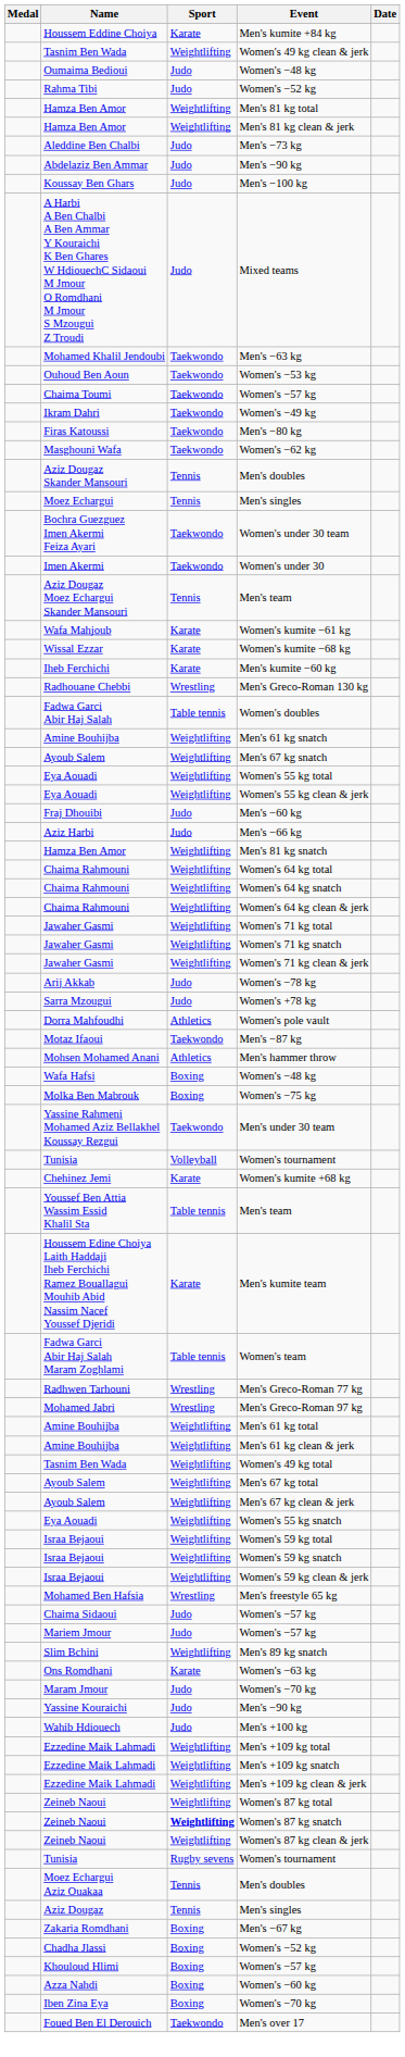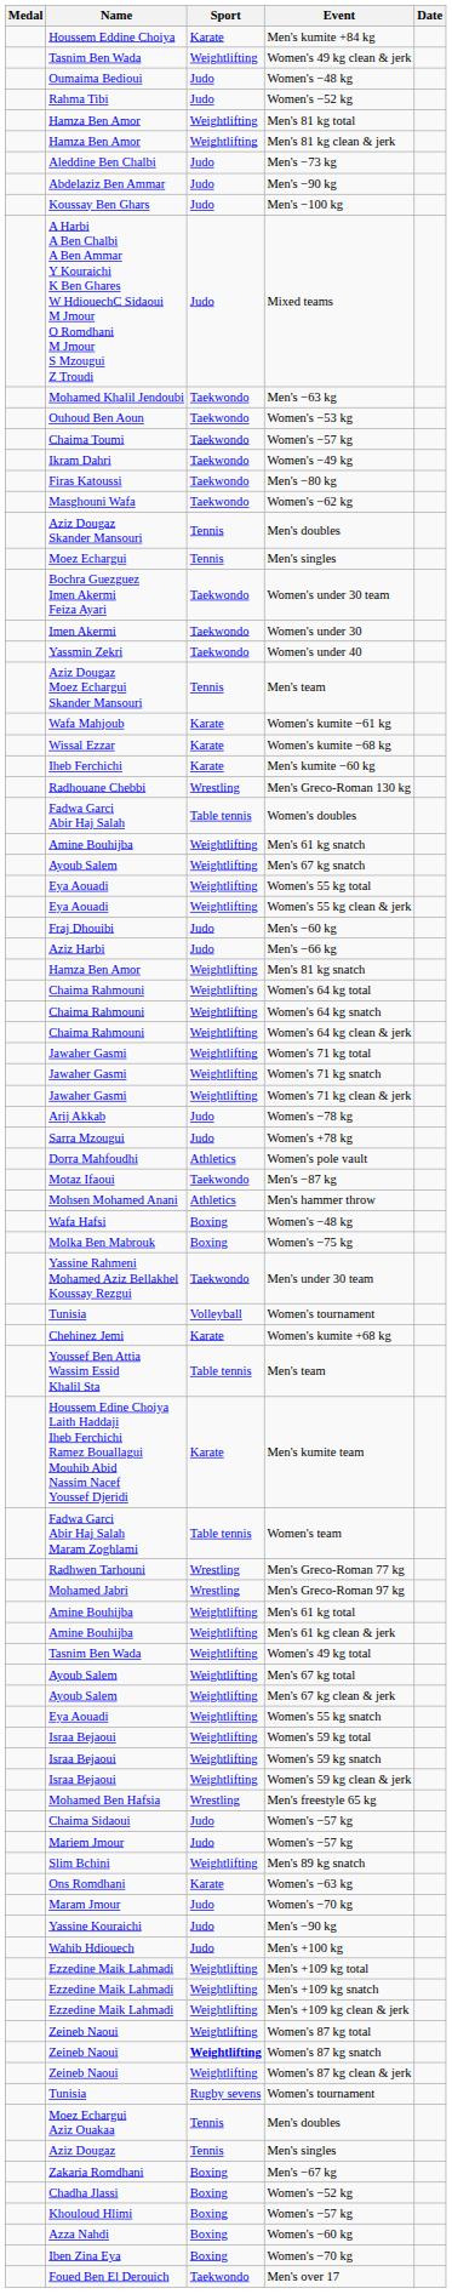 <table class="wikitable sortable" style="font-size:95%">
 <tr>
 <th>Medal</th>
 <th>Name</th>
 <th>Sport</th>
 <th>Event</th>
 <th>Date</th>
 </tr>
 <tr>
 <td></td>
 <td><a href='#'>Houssem Eddine Choiya</a></td>
 <td><a href='#'>Karate</a></td>
 <td>Men's kumite +84 kg</td>
 <td></td>
 </tr>
 <tr>
 <td></td>
 <td><a href='#'>Tasnim Ben Wada</a></td>
 <td><a href='#'>Weightlifting</a></td>
 <td>Women's 49 kg clean & jerk</td>
 <td></td>
 </tr>
 <tr>
 <td></td>
 <td><a href='#'>Oumaima Bedioui</a></td>
 <td><a href='#'>Judo</a></td>
 <td>Women's −48 kg</td>
 <td></td>
 </tr>
 <tr>
 <td></td>
 <td><a href='#'>Rahma Tibi</a></td>
 <td><a href='#'>Judo</a></td>
 <td>Women's −52 kg</td>
 <td></td>
 </tr>
 <tr>
 <td></td>
 <td><a href='#'>Hamza Ben Amor</a></td>
 <td><a href='#'>Weightlifting</a></td>
 <td>Men's 81 kg total</td>
 <td></td>
 </tr>
 <tr>
 <td></td>
 <td><a href='#'>Hamza Ben Amor</a></td>
 <td><a href='#'>Weightlifting</a></td>
 <td>Men's 81 kg clean & jerk</td>
 <td></td>
 </tr>
 <tr>
 <td></td>
 <td><a href='#'>Aleddine Ben Chalbi</a></td>
 <td><a href='#'>Judo</a></td>
 <td>Men's −73 kg</td>
 <td></td>
 </tr>
 <tr>
 <td></td>
 <td><a href='#'>Abdelaziz Ben Ammar</a></td>
 <td><a href='#'>Judo</a></td>
 <td>Men's −90 kg</td>
 <td></td>
 </tr>
 <tr>
 <td></td>
 <td><a href='#'>Koussay Ben Ghars</a></td>
 <td><a href='#'>Judo</a></td>
 <td>Men's −100 kg</td>
 <td></td>
 </tr>
 <tr>
 <td></td>
 <td><a href='#'>A Harbi</a><br><a href='#'>A Ben Chalbi</a><br><a href='#'>A Ben Ammar</a><br><a href='#'>Y Kouraichi</a><br><a href='#'>K Ben Ghares</a><br><a href='#'>W Hdiouech</a><a href='#'>C Sidaoui</a><br><a href='#'>M Jmour</a><br><a href='#'>O Romdhani</a><br><a href='#'>M Jmour</a><br><a href='#'>S Mzougui</a><br><a href='#'>Z Troudi</a></td>
 <td><a href='#'>Judo</a></td>
 <td>Mixed teams</td>
 <td></td>
 </tr>
 <tr>
 <td></td>
 <td><a href='#'>Mohamed Khalil Jendoubi</a></td>
 <td><a href='#'>Taekwondo</a></td>
 <td>Men's −63 kg</td>
 <td></td>
 </tr>
 <tr>
 <td></td>
 <td><a href='#'>Ouhoud Ben Aoun</a></td>
 <td><a href='#'>Taekwondo</a></td>
 <td>Women's −53 kg</td>
 <td></td>
 </tr>
 <tr>
 <td></td>
 <td><a href='#'>Chaima Toumi</a></td>
 <td><a href='#'>Taekwondo</a></td>
 <td>Women's −57 kg</td>
 <td></td>
 </tr>
 <tr>
 <td></td>
 <td><a href='#'>Ikram Dahri</a></td>
 <td><a href='#'>Taekwondo</a></td>
 <td>Women's −49 kg</td>
 <td></td>
 </tr>
 <tr>
 <td></td>
 <td><a href='#'>Firas Katoussi</a></td>
 <td><a href='#'>Taekwondo</a></td>
 <td>Men's −80 kg</td>
 <td></td>
 </tr>
 <tr>
 <td></td>
 <td><a href='#'>Masghouni Wafa</a></td>
 <td><a href='#'>Taekwondo</a></td>
 <td>Women's −62 kg</td>
 <td></td>
 </tr>
 <tr>
 <td></td>
 <td><a href='#'>Aziz Dougaz</a><br><a href='#'>Skander Mansouri</a></td>
 <td><a href='#'>Tennis</a></td>
 <td>Men's doubles</td>
 <td></td>
 </tr>
 <tr>
 <td></td>
 <td><a href='#'>Moez Echargui</a></td>
 <td><a href='#'>Tennis</a></td>
 <td>Men's singles</td>
 <td></td>
 </tr>
 <tr>
 <td></td>
 <td><a href='#'>Bochra Guezguez</a><br><a href='#'>Imen Akermi</a><br><a href='#'>Feiza Ayari</a></td>
 <td><a href='#'>Taekwondo</a></td>
 <td>Women's under 30 team</td>
 <td></td>
 </tr>
 <tr>
 <td></td>
 <td><a href='#'>Imen Akermi</a></td>
 <td><a href='#'>Taekwondo</a></td>
 <td>Women's under 30</td>
+<td></td>
+</tr>
+<tr>
+<td></td>
+<td><a href='#'>Yassmin Zekri</a></td>
+<td><a href='#'>Taekwondo</a></td>
+<td>Women's under 40</td>
 <td></td>
 </tr>
 <tr>
 <td></td>
 <td><a href='#'>Aziz Dougaz</a><br><a href='#'>Moez Echargui</a><br><a href='#'>Skander Mansouri</a></td>
 <td><a href='#'>Tennis</a></td>
 <td>Men's team</td>
 <td></td>
 </tr>
 <tr>
 <td></td>
 <td><a href='#'>Wafa Mahjoub</a></td>
 <td><a href='#'>Karate</a></td>
 <td>Women's kumite −61 kg</td>
 <td></td>
 </tr>
 <tr>
 <td></td>
 <td><a href='#'>Wissal Ezzar</a></td>
 <td><a href='#'>Karate</a></td>
 <td>Women's kumite −68 kg</td>
 <td></td>
 </tr>
 <tr>
 <td></td>
 <td><a href='#'>Iheb Ferchichi</a></td>
 <td><a href='#'>Karate</a></td>
 <td>Men's kumite −60 kg</td>
 <td></td>
 </tr>
 <tr>
 <td></td>
 <td><a href='#'>Radhouane Chebbi</a></td>
 <td><a href='#'>Wrestling</a></td>
 <td>Men's Greco-Roman 130 kg</td>
 <td></td>
 </tr>
 <tr>
 <td></td>
 <td><a href='#'>Fadwa Garci</a><br><a href='#'>Abir Haj Salah</a></td>
 <td><a href='#'>Table tennis</a></td>
 <td>Women's doubles</td>
 <td></td>
 </tr>
 <tr>
 <td></td>
 <td><a href='#'>Amine Bouhijba</a></td>
 <td><a href='#'>Weightlifting</a></td>
 <td>Men's 61 kg snatch</td>
 <td></td>
 </tr>
 <tr>
 <td></td>
 <td><a href='#'>Ayoub Salem</a></td>
 <td><a href='#'>Weightlifting</a></td>
 <td>Men's 67 kg snatch</td>
 <td></td>
 </tr>
 <tr>
 <td></td>
 <td><a href='#'>Eya Aouadi</a></td>
 <td><a href='#'>Weightlifting</a></td>
 <td>Women's 55 kg total</td>
 <td></td>
 </tr>
 <tr>
 <td></td>
 <td><a href='#'>Eya Aouadi</a></td>
 <td><a href='#'>Weightlifting</a></td>
 <td>Women's 55 kg clean & jerk</td>
 <td></td>
 </tr>
 <tr>
 <td></td>
 <td><a href='#'>Fraj Dhouibi</a></td>
 <td><a href='#'>Judo</a></td>
 <td>Men's −60 kg</td>
 <td></td>
 </tr>
 <tr>
 <td></td>
 <td><a href='#'>Aziz Harbi</a></td>
 <td><a href='#'>Judo</a></td>
 <td>Men's −66 kg</td>
 <td></td>
 </tr>
 <tr>
 <td></td>
 <td><a href='#'>Hamza Ben Amor</a></td>
 <td><a href='#'>Weightlifting</a></td>
 <td>Men's 81 kg snatch</td>
 <td></td>
 </tr>
 <tr>
 <td></td>
 <td><a href='#'>Chaima Rahmouni</a></td>
 <td><a href='#'>Weightlifting</a></td>
 <td>Women's 64 kg total</td>
 <td></td>
 </tr>
 <tr>
 <td></td>
 <td><a href='#'>Chaima Rahmouni</a></td>
 <td><a href='#'>Weightlifting</a></td>
 <td>Women's 64 kg snatch</td>
 <td></td>
 </tr>
 <tr>
 <td></td>
 <td><a href='#'>Chaima Rahmouni</a></td>
 <td><a href='#'>Weightlifting</a></td>
 <td>Women's 64 kg clean & jerk</td>
 <td></td>
 </tr>
 <tr>
 <td></td>
 <td><a href='#'>Jawaher Gasmi</a></td>
 <td><a href='#'>Weightlifting</a></td>
 <td>Women's 71 kg total</td>
 <td></td>
 </tr>
 <tr>
 <td></td>
 <td><a href='#'>Jawaher Gasmi</a></td>
 <td><a href='#'>Weightlifting</a></td>
 <td>Women's 71 kg snatch</td>
 <td></td>
 </tr>
 <tr>
 <td></td>
 <td><a href='#'>Jawaher Gasmi</a></td>
 <td><a href='#'>Weightlifting</a></td>
 <td>Women's 71 kg clean & jerk</td>
 <td></td>
 </tr>
 <tr>
 <td></td>
 <td><a href='#'>Arij Akkab</a></td>
 <td><a href='#'>Judo</a></td>
 <td>Women's −78 kg</td>
 <td></td>
 </tr>
 <tr>
 <td></td>
 <td><a href='#'>Sarra Mzougui</a></td>
 <td><a href='#'>Judo</a></td>
 <td>Women's +78 kg</td>
 <td></td>
 </tr>
 <tr>
 <td></td>
 <td><a href='#'>Dorra Mahfoudhi</a></td>
 <td><a href='#'>Athletics</a></td>
 <td>Women's pole vault</td>
 <td></td>
 </tr>
 <tr>
 <td></td>
 <td><a href='#'>Motaz Ifaoui</a></td>
 <td><a href='#'>Taekwondo</a></td>
 <td>Men's −87 kg</td>
 <td></td>
 </tr>
 <tr>
 <td></td>
 <td><a href='#'>Mohsen Mohamed Anani</a></td>
 <td><a href='#'>Athletics</a></td>
 <td>Men's hammer throw</td>
 <td></td>
 </tr>
 <tr>
 <td></td>
 <td><a href='#'>Wafa Hafsi</a></td>
 <td><a href='#'>Boxing</a></td>
 <td>Women's −48 kg</td>
 <td></td>
 </tr>
 <tr>
 <td></td>
 <td><a href='#'>Molka Ben Mabrouk</a></td>
 <td><a href='#'>Boxing</a></td>
 <td>Women's −75 kg</td>
 <td></td>
 </tr>
 <tr>
 <td></td>
 <td><a href='#'>Yassine Rahmeni</a><br><a href='#'>Mohamed Aziz Bellakhel</a><br><a href='#'>Koussay Rezgui</a></td>
 <td><a href='#'>Taekwondo</a></td>
 <td>Men's under 30 team</td>
 <td></td>
 </tr>
 <tr>
 <td></td>
 <td><a href='#'>Tunisia</a></td>
 <td><a href='#'>Volleyball</a></td>
 <td>Women's tournament</td>
 <td></td>
 </tr>
 <tr>
 <td></td>
 <td><a href='#'>Chehinez Jemi</a></td>
 <td><a href='#'>Karate</a></td>
 <td>Women's kumite +68 kg</td>
 <td></td>
 </tr>
 <tr>
 <td></td>
 <td><a href='#'>Youssef Ben Attia</a><br><a href='#'>Wassim Essid</a><br><a href='#'>Khalil Sta</a></td>
 <td><a href='#'>Table tennis</a></td>
 <td>Men's team</td>
 <td></td>
 </tr>
 <tr>
 <td></td>
 <td><a href='#'>Houssem Edine Choiya</a><br><a href='#'>Laith Haddaji</a><br><a href='#'>Iheb Ferchichi</a><br><a href='#'>Ramez Bouallagui</a><br><a href='#'>Mouhib Abid</a><br><a href='#'>Nassim Nacef</a><br><a href='#'>Youssef Djeridi</a></td>
 <td><a href='#'>Karate</a></td>
 <td>Men's kumite team</td>
 <td></td>
 </tr>
 <tr>
 <td></td>
 <td><a href='#'>Fadwa Garci</a><br><a href='#'>Abir Haj Salah</a><br><a href='#'>Maram Zoghlami</a></td>
 <td><a href='#'>Table tennis</a></td>
 <td>Women's team</td>
 <td></td>
 </tr>
 <tr>
 <td></td>
 <td><a href='#'>Radhwen Tarhouni</a></td>
 <td><a href='#'>Wrestling</a></td>
 <td>Men's Greco-Roman 77 kg</td>
 <td></td>
 </tr>
 <tr>
 <td></td>
 <td><a href='#'>Mohamed Jabri</a></td>
 <td><a href='#'>Wrestling</a></td>
 <td>Men's Greco-Roman 97 kg</td>
 <td></td>
 </tr>
 <tr>
 <td></td>
 <td><a href='#'>Amine Bouhijba</a></td>
 <td><a href='#'>Weightlifting</a></td>
 <td>Men's 61 kg total</td>
 <td></td>
 </tr>
 <tr>
 <td></td>
 <td><a href='#'>Amine Bouhijba</a></td>
 <td><a href='#'>Weightlifting</a></td>
 <td>Men's 61 kg clean & jerk</td>
 <td></td>
 </tr>
 <tr>
 <td></td>
 <td><a href='#'>Tasnim Ben Wada</a></td>
 <td><a href='#'>Weightlifting</a></td>
 <td>Women's 49 kg total</td>
 <td></td>
 </tr>
 <tr>
 <td></td>
 <td><a href='#'>Ayoub Salem</a></td>
 <td><a href='#'>Weightlifting</a></td>
 <td>Men's 67 kg total</td>
 <td></td>
 </tr>
 <tr>
 <td></td>
 <td><a href='#'>Ayoub Salem</a></td>
 <td><a href='#'>Weightlifting</a></td>
 <td>Men's 67 kg clean & jerk</td>
 <td></td>
 </tr>
 <tr>
 <td></td>
 <td><a href='#'>Eya Aouadi</a></td>
 <td><a href='#'>Weightlifting</a></td>
 <td>Women's 55 kg snatch</td>
 <td></td>
 </tr>
 <tr>
 <td></td>
 <td><a href='#'>Israa Bejaoui</a></td>
 <td><a href='#'>Weightlifting</a></td>
 <td>Women's 59 kg total</td>
 <td></td>
 </tr>
 <tr>
 <td></td>
 <td><a href='#'>Israa Bejaoui</a></td>
 <td><a href='#'>Weightlifting</a></td>
 <td>Women's 59 kg snatch</td>
 <td></td>
 </tr>
 <tr>
 <td></td>
 <td><a href='#'>Israa Bejaoui</a></td>
 <td><a href='#'>Weightlifting</a></td>
 <td>Women's 59 kg clean & jerk</td>
 <td></td>
 </tr>
 <tr>
 <td></td>
 <td><a href='#'>Mohamed Ben Hafsia</a></td>
 <td><a href='#'>Wrestling</a></td>
 <td>Men's freestyle 65 kg</td>
 <td></td>
 </tr>
 <tr>
 <td></td>
 <td><a href='#'>Chaima Sidaoui</a></td>
 <td><a href='#'>Judo</a></td>
 <td>Women's −57 kg</td>
 <td></td>
 </tr>
 <tr>
 <td></td>
 <td><a href='#'>Mariem Jmour</a></td>
 <td><a href='#'>Judo</a></td>
 <td>Women's −57 kg</td>
 <td></td>
 </tr>
 <tr>
 <td></td>
 <td><a href='#'>Slim Bchini</a></td>
 <td><a href='#'>Weightlifting</a></td>
 <td>Men's 89 kg snatch</td>
 <td></td>
 </tr>
 <tr>
 <td></td>
 <td><a href='#'>Ons Romdhani</a></td>
 <td><a href='#'>Karate</a></td>
 <td>Women's −63 kg</td>
 <td></td>
 </tr>
 <tr>
 <td></td>
 <td><a href='#'>Maram Jmour</a></td>
 <td><a href='#'>Judo</a></td>
 <td>Women's −70 kg</td>
 <td></td>
 </tr>
 <tr>
 <td></td>
 <td><a href='#'>Yassine Kouraichi</a></td>
 <td><a href='#'>Judo</a></td>
 <td>Men's −90 kg</td>
 <td></td>
 </tr>
 <tr>
 <td></td>
 <td><a href='#'>Wahib Hdiouech</a></td>
 <td><a href='#'>Judo</a></td>
 <td>Men's +100 kg</td>
 <td></td>
 </tr>
 <tr>
 <td></td>
 <td><a href='#'>Ezzedine Maik Lahmadi</a></td>
 <td><a href='#'>Weightlifting</a></td>
 <td>Men's +109 kg total</td>
 <td></td>
 </tr>
 <tr>
 <td></td>
 <td><a href='#'>Ezzedine Maik Lahmadi</a></td>
 <td><a href='#'>Weightlifting</a></td>
 <td>Men's +109 kg snatch</td>
 <td></td>
 </tr>
 <tr>
 <td></td>
 <td><a href='#'>Ezzedine Maik Lahmadi</a></td>
 <td><a href='#'>Weightlifting</a></td>
 <td>Men's +109 kg clean & jerk</td>
 <td></td>
 </tr>
 <tr>
 <td></td>
 <td><a href='#'>Zeineb Naoui</a></td>
 <td><a href='#'>Weightlifting</a></td>
 <td>Women's 87 kg total</td>
 <td></td>
 </tr>
 <tr>
 <td></td>
 <td><a href='#'>Zeineb Naoui</a></td>
 <td><strong><a href='#'>Weightlifting</a></strong></td>
 <td>Women's 87 kg snatch</td>
 <td></td>
 </tr>
 <tr>
 <td></td>
 <td><a href='#'>Zeineb Naoui</a></td>
 <td><a href='#'>Weightlifting</a></td>
 <td>Women's 87 kg clean & jerk</td>
 <td></td>
 </tr>
 <tr>
 <td></td>
 <td><a href='#'>Tunisia</a></td>
 <td><a href='#'>Rugby sevens</a></td>
 <td>Women's tournament</td>
 <td></td>
 </tr>
 <tr>
 <td></td>
 <td><a href='#'>Moez Echargui</a><br><a href='#'>Aziz Ouakaa</a></td>
 <td><a href='#'>Tennis</a></td>
 <td>Men's doubles</td>
 <td></td>
 </tr>
 <tr>
 <td></td>
 <td><a href='#'>Aziz Dougaz</a></td>
 <td><a href='#'>Tennis</a></td>
 <td>Men's singles</td>
 <td></td>
 </tr>
 <tr>
 <td></td>
 <td><a href='#'>Zakaria Romdhani</a></td>
 <td><a href='#'>Boxing</a></td>
 <td>Men's −67 kg</td>
 <td></td>
 </tr>
 <tr>
 <td></td>
 <td><a href='#'>Chadha Jlassi</a></td>
 <td><a href='#'>Boxing</a></td>
 <td>Women's −52 kg</td>
 <td></td>
 </tr>
 <tr>
 <td></td>
 <td><a href='#'>Khouloud Hlimi</a></td>
 <td><a href='#'>Boxing</a></td>
 <td>Women's −57 kg</td>
 <td></td>
 </tr>
 <tr>
 <td></td>
 <td><a href='#'>Azza Nahdi</a></td>
 <td><a href='#'>Boxing</a></td>
 <td>Women's −60 kg</td>
 <td></td>
 </tr>
 <tr>
 <td></td>
 <td><a href='#'>Iben Zina Eya</a></td>
 <td><a href='#'>Boxing</a></td>
 <td>Women's −70 kg</td>
 <td></td>
 </tr>
 <tr>
 <td></td>
 <td><a href='#'>Foued Ben El Derouich</a></td>
 <td><a href='#'>Taekwondo</a></td>
 <td>Men's over 17</td>
 <td></td>
 </tr>
 </table>
